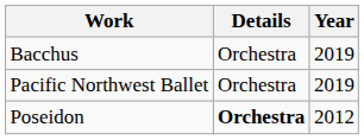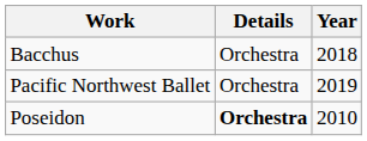 <table class="wikitable">
 <tr>
 <th>Work</th>
 <th>Details</th>
 <th>Year</th>
 </tr>
 <tr>
 <td>Bacchus</td>
 <td>Orchestra</td>
-<td>2019</td>
+<td>2018</td>
 </tr>
 <tr>
 <td>Pacific Northwest Ballet</td>
 <td>Orchestra</td>
 <td>2019</td>
 </tr>
 <tr>
 <td>Poseidon</td>
 <td><strong>Orchestra</strong></td>
-<td>2012</td>
+<td>2010</td>
 </tr>
 </table>
